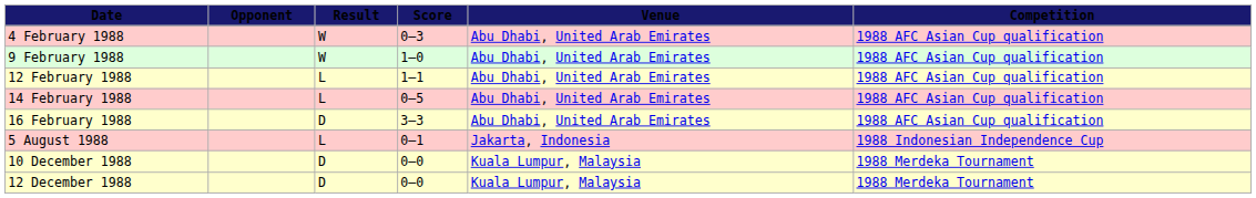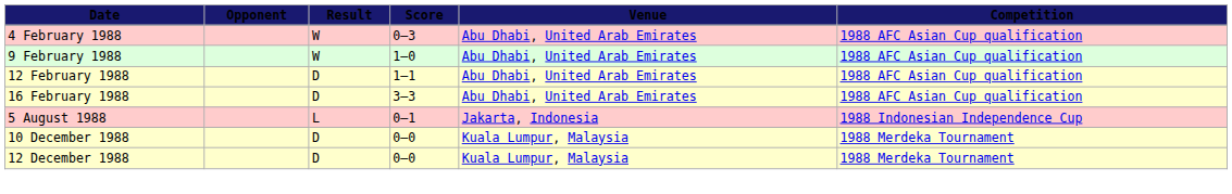 <table width=100% class="wikitable">
 <tr>
 <th style="background:#191970;"><span>Date</span></th>
 <th style="background:#191970;"><span>Opponent</span></th>
 <th style="background:#191970;"><span>Result</span></th>
 <th style="background:#191970;"><span>Score</span></th>
 <th style="background:#191970;"><span>Venue</span></th>
 <th style="background:#191970;"><span>Competition</span></th>
 </tr>
 <tr>
 </tr>
 <tr style="background:#fcc;">
 <td>4 February 1988</td>
 <td></td>
 <td>W</td>
 <td>0–3</td>
 <td> <a href='#'>Abu Dhabi</a>, <a href='#'>United Arab Emirates</a></td>
 <td><a href='#'>1988 AFC Asian Cup qualification</a></td>
 </tr>
 <tr style="background:#dfd;">
 <td>9 February 1988</td>
 <td></td>
 <td>W</td>
 <td>1–0</td>
 <td> <a href='#'>Abu Dhabi</a>, <a href='#'>United Arab Emirates</a></td>
 <td><a href='#'>1988 AFC Asian Cup qualification</a></td>
 </tr>
 <tr style="background:#ffc;">
 <td>12 February 1988</td>
 <td></td>
-<td>L</td>
+<td>D</td>
 <td>1–1</td>
-<td> <a href='#'>Abu Dhabi</a>, <a href='#'>United Arab Emirates</a></td>
-<td><a href='#'>1988 AFC Asian Cup qualification</a></td>
-</tr>
-<tr style="background:#fcc;">
-<td>14 February 1988</td>
-<td></td>
-<td>L</td>
-<td>0–5</td>
 <td> <a href='#'>Abu Dhabi</a>, <a href='#'>United Arab Emirates</a></td>
 <td><a href='#'>1988 AFC Asian Cup qualification</a></td>
 </tr>
 <tr style="background:#ffc;">
 <td>16 February 1988</td>
 <td></td>
 <td>D</td>
 <td>3–3</td>
 <td> <a href='#'>Abu Dhabi</a>, <a href='#'>United Arab Emirates</a></td>
 <td><a href='#'>1988 AFC Asian Cup qualification</a></td>
 </tr>
 <tr style="background:#fcc;">
 <td>5 August 1988</td>
 <td></td>
 <td>L</td>
 <td>0–1</td>
 <td> <a href='#'>Jakarta</a>, <a href='#'>Indonesia</a></td>
 <td><a href='#'>1988 Indonesian Independence Cup</a></td>
 </tr>
 <tr style="background:#ffc;">
 <td>10 December 1988</td>
 <td></td>
 <td>D</td>
 <td>0–0</td>
 <td> <a href='#'>Kuala Lumpur</a>, <a href='#'>Malaysia</a></td>
 <td><a href='#'>1988 Merdeka Tournament</a></td>
 </tr>
 <tr style="background:#ffc;">
 <td>12 December 1988</td>
 <td></td>
 <td>D</td>
 <td>0–0</td>
 <td> <a href='#'>Kuala Lumpur</a>, <a href='#'>Malaysia</a></td>
 <td><a href='#'>1988 Merdeka Tournament</a></td>
 </tr>
 </table>
